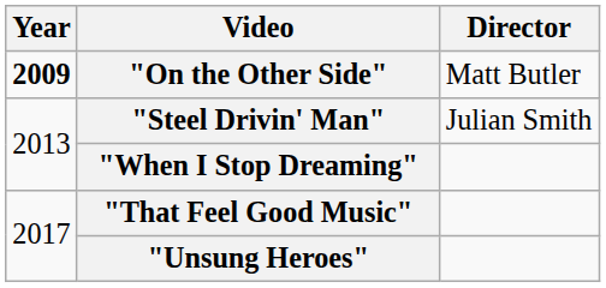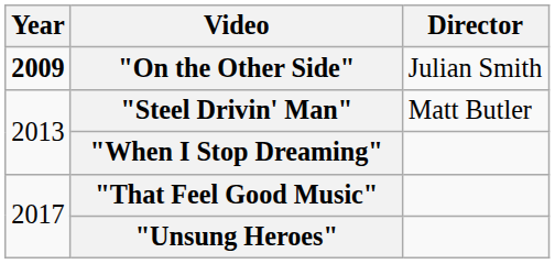 <table class="wikitable plainrowheaders">
 <tr>
 <th>Year</th>
 <th style="width:12em;">Video</th>
 <th>Director</th>
 </tr>
 <tr>
 <td><strong>2009</strong></td>
 <th scope="row">"On the Other Side"</th>
-<td>Matt Butler</td>
+<td>Julian Smith</td>
 </tr>
 <tr>
 <td rowspan="2">2013</td>
 <th scope="row">"Steel Drivin' Man"</th>
-<td>Julian Smith</td>
+<td>Matt Butler</td>
 </tr>
 <tr>
 <th scope="row">"When I Stop Dreaming"</th>
 <td></td>
 </tr>
 <tr>
 <td rowspan="2">2017</td>
 <th scope="row">"That Feel Good Music"</th>
 <td></td>
 </tr>
 <tr>
 <th scope="row">"Unsung Heroes"</th>
 <td></td>
 </tr>
 </table>
